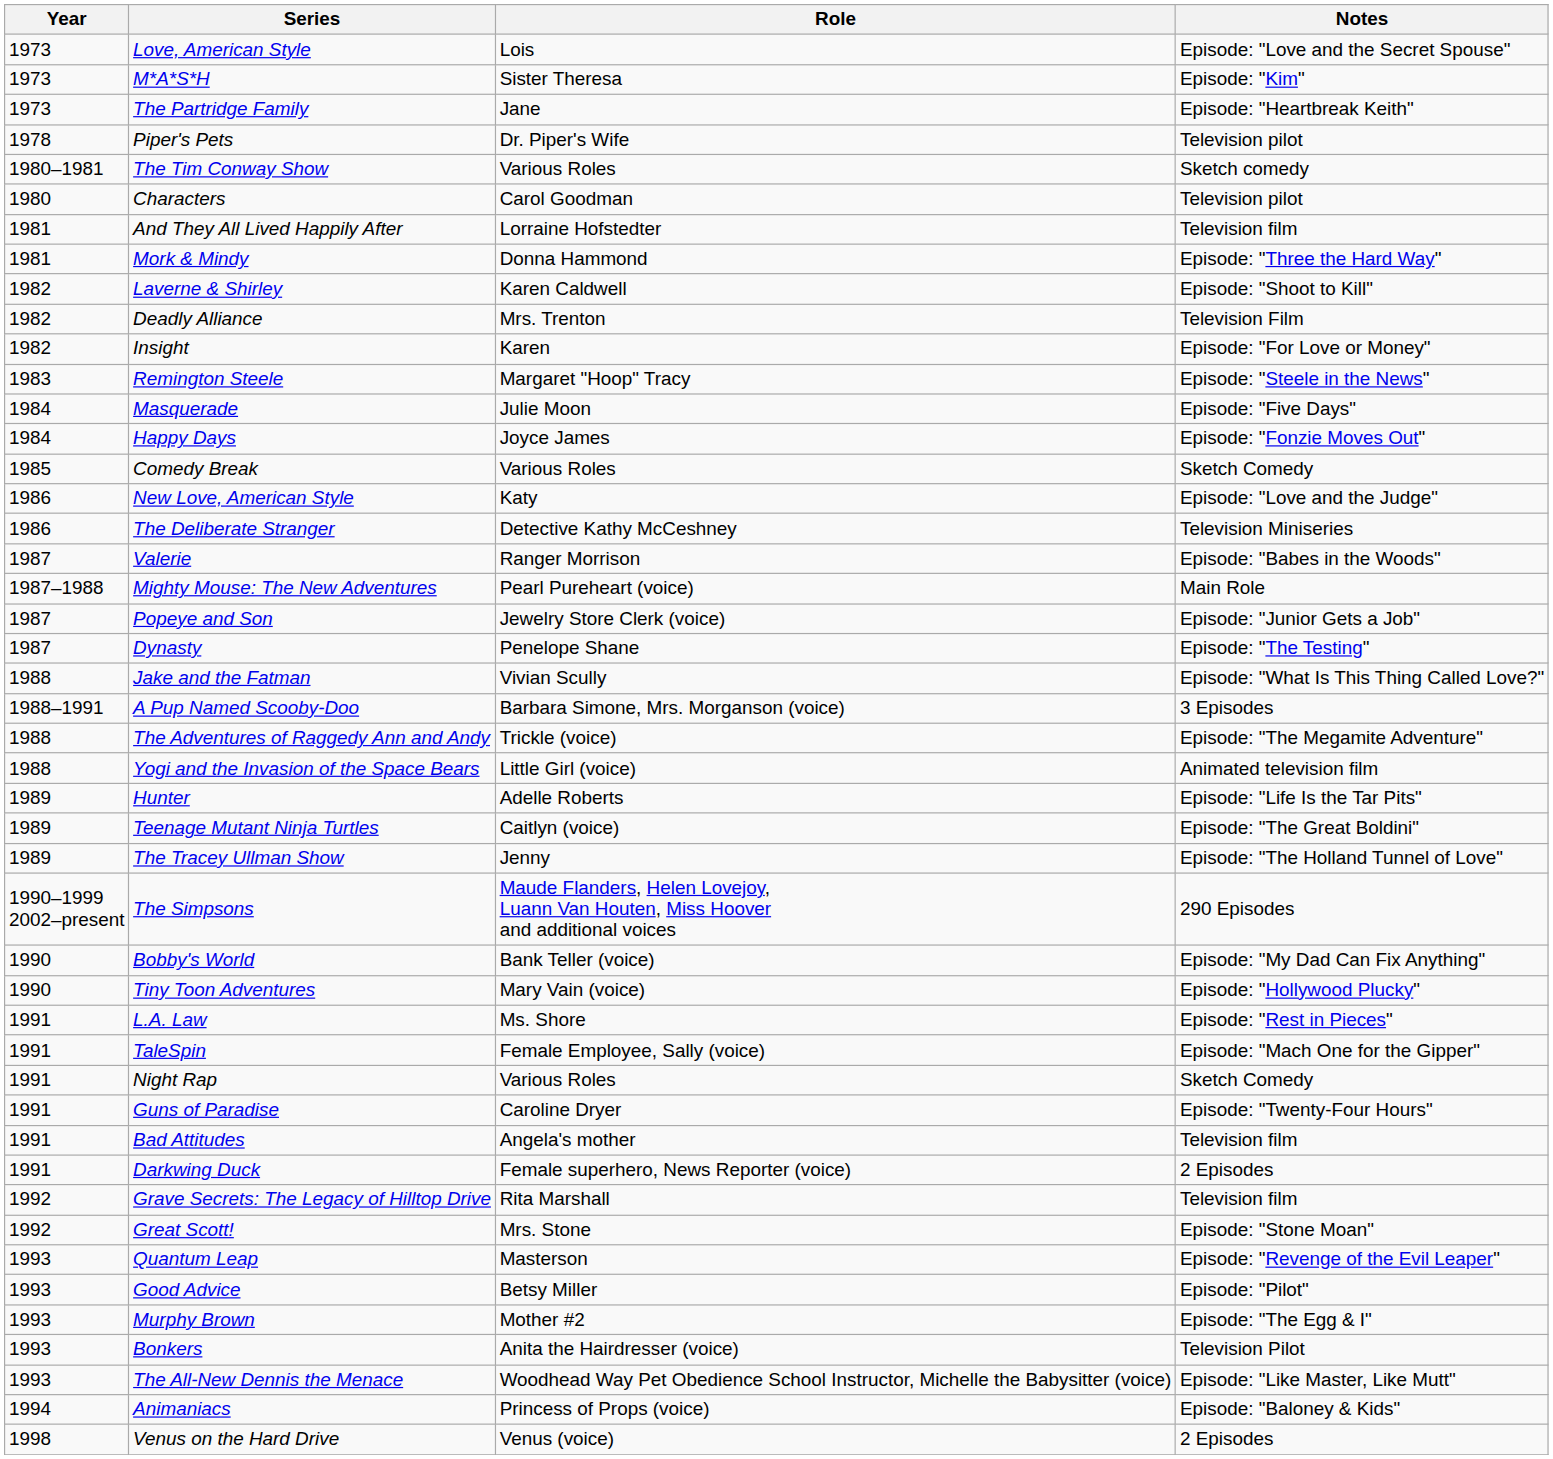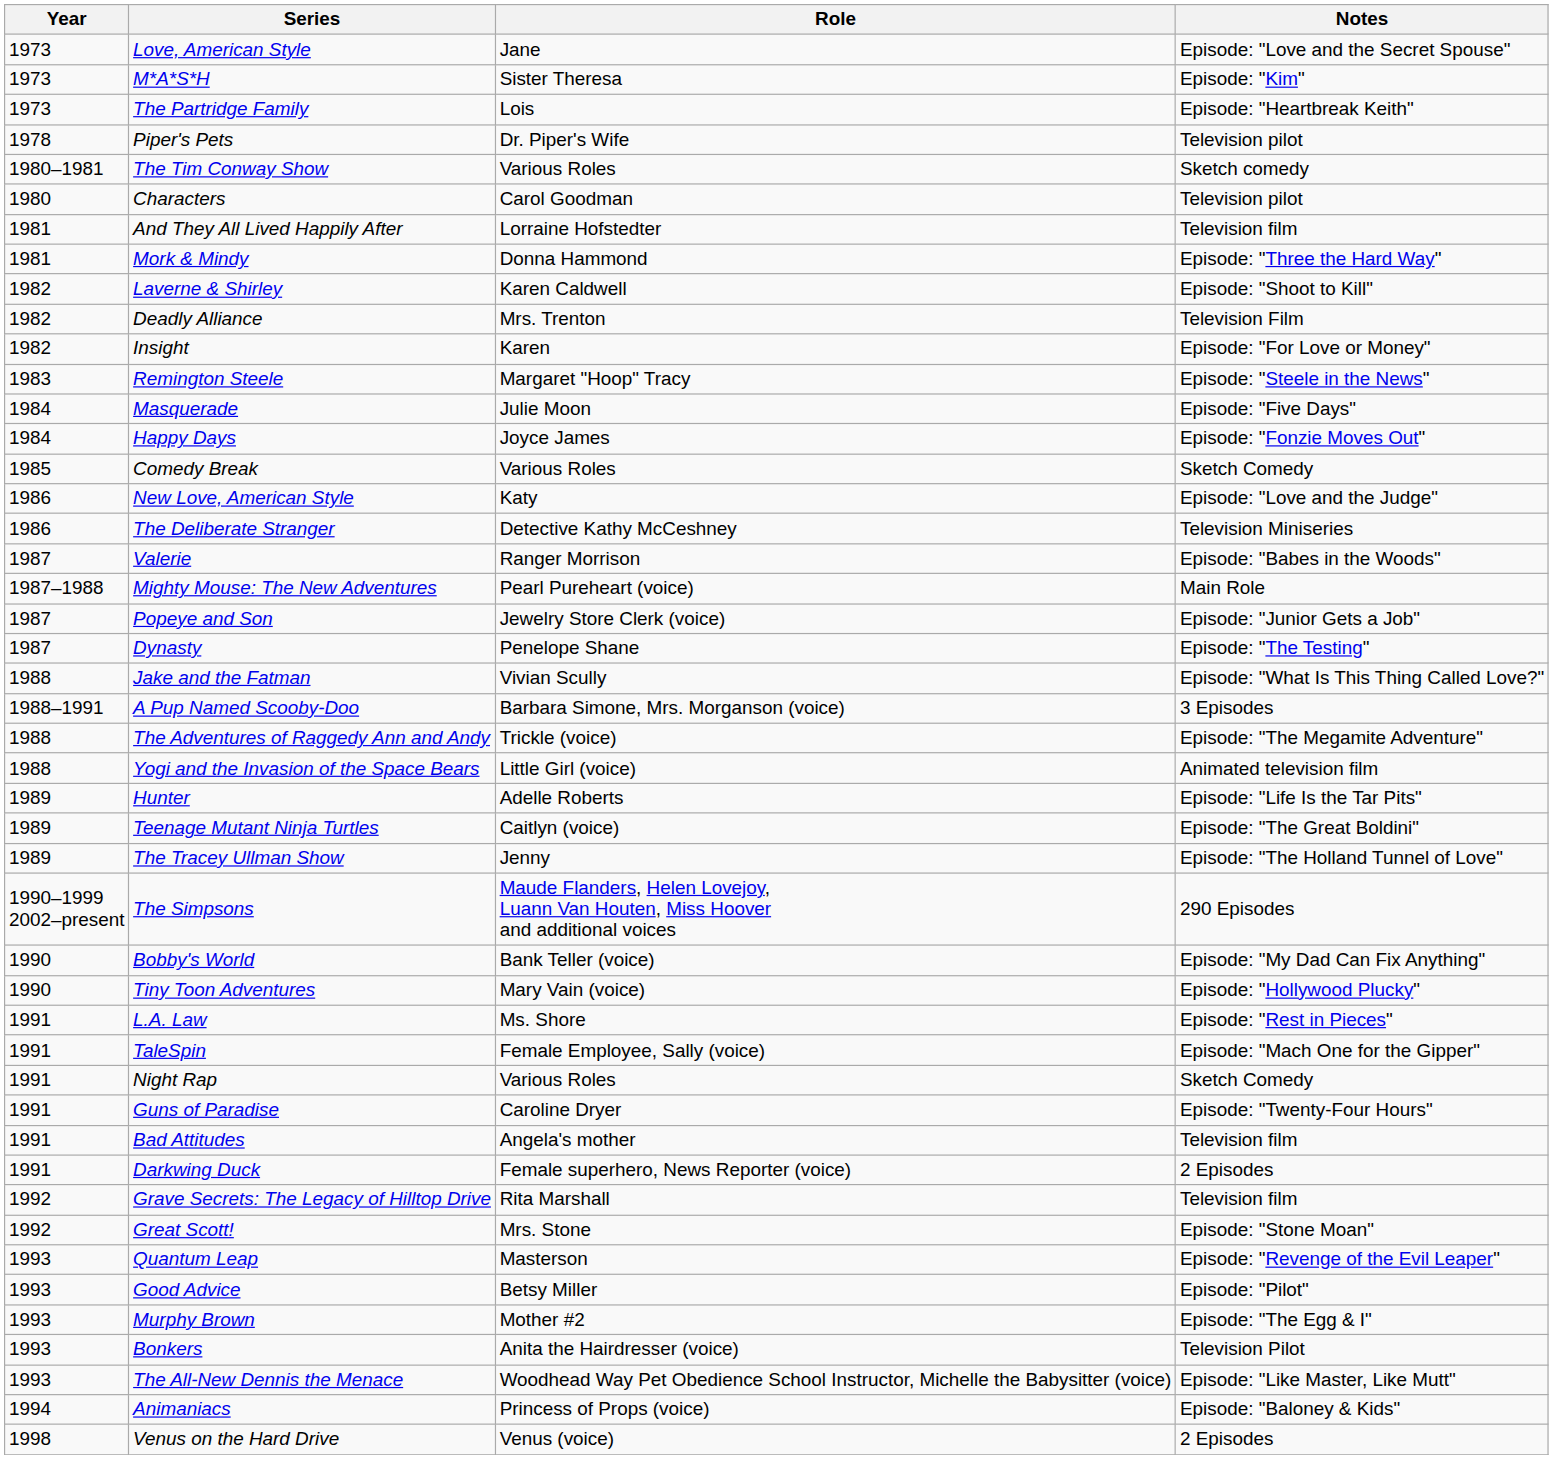 <table class="wikitable">
 <tr>
 <th>Year</th>
 <th>Series</th>
 <th>Role</th>
 <th>Notes</th>
 </tr>
 <tr>
 <td>1973</td>
 <td><em><a href='#'>Love, American Style</a></em></td>
-<td>Lois</td>
+<td>Jane</td>
 <td>Episode: "Love and the Secret Spouse"</td>
 </tr>
 <tr>
 <td>1973</td>
 <td><em><a href='#'>M*A*S*H</a></em></td>
 <td>Sister Theresa</td>
 <td>Episode: "<a href='#'>Kim</a>"</td>
 </tr>
 <tr>
 <td>1973</td>
 <td><em><a href='#'>The Partridge Family</a></em></td>
-<td>Jane</td>
+<td>Lois</td>
 <td>Episode: "Heartbreak Keith"</td>
 </tr>
 <tr>
 <td>1978</td>
 <td><em>Piper's Pets</em></td>
 <td>Dr. Piper's Wife</td>
 <td>Television pilot</td>
 </tr>
 <tr>
 <td>1980–1981</td>
 <td><em><a href='#'>The Tim Conway Show</a></em></td>
 <td>Various Roles</td>
 <td>Sketch comedy</td>
 </tr>
 <tr>
 <td>1980</td>
 <td><em>Characters</em></td>
 <td>Carol Goodman</td>
 <td>Television pilot</td>
 </tr>
 <tr>
 <td>1981</td>
 <td><em>And They All Lived Happily After</em></td>
 <td>Lorraine Hofstedter</td>
 <td>Television film</td>
 </tr>
 <tr>
 <td>1981</td>
 <td><em><a href='#'>Mork & Mindy</a></em></td>
 <td>Donna Hammond</td>
 <td>Episode: "<a href='#'>Three the Hard Way</a>"</td>
 </tr>
 <tr>
 <td>1982</td>
 <td><em><a href='#'>Laverne & Shirley</a></em></td>
 <td>Karen Caldwell</td>
 <td>Episode: "Shoot to Kill"</td>
 </tr>
 <tr>
 <td>1982</td>
 <td><em>Deadly Alliance</em></td>
 <td>Mrs. Trenton</td>
 <td>Television Film</td>
 </tr>
 <tr>
 <td>1982</td>
 <td><em>Insight</em></td>
 <td>Karen</td>
 <td>Episode: "For Love or Money"</td>
 </tr>
 <tr>
 <td>1983</td>
 <td><em><a href='#'>Remington Steele</a></em></td>
 <td>Margaret "Hoop" Tracy</td>
 <td>Episode: "<a href='#'>Steele in the News</a>"</td>
 </tr>
 <tr>
 <td>1984</td>
 <td><em><a href='#'>Masquerade</a></em></td>
 <td>Julie Moon</td>
 <td>Episode: "Five Days"</td>
 </tr>
 <tr>
 <td>1984</td>
 <td><em><a href='#'>Happy Days</a></em></td>
 <td>Joyce James</td>
 <td>Episode: "<a href='#'>Fonzie Moves Out</a>"</td>
 </tr>
 <tr>
 <td>1985</td>
 <td><em>Comedy Break</em></td>
 <td>Various Roles</td>
 <td>Sketch Comedy</td>
 </tr>
 <tr>
 <td>1986</td>
 <td><em><a href='#'>New Love, American Style</a></em></td>
 <td>Katy</td>
 <td>Episode: "Love and the Judge"</td>
 </tr>
 <tr>
 <td>1986</td>
 <td><em><a href='#'>The Deliberate Stranger</a></em></td>
 <td>Detective Kathy McCeshney</td>
 <td>Television Miniseries</td>
 </tr>
 <tr>
 <td>1987</td>
 <td><em><a href='#'>Valerie</a></em></td>
 <td>Ranger Morrison</td>
 <td>Episode: "Babes in the Woods"</td>
 </tr>
 <tr>
 <td>1987–1988</td>
 <td><em><a href='#'>Mighty Mouse: The New Adventures</a></em></td>
 <td>Pearl Pureheart (voice)<br></td>
 <td>Main Role</td>
 </tr>
 <tr>
 <td>1987</td>
 <td><em><a href='#'>Popeye and Son</a></em></td>
 <td>Jewelry Store Clerk (voice)</td>
 <td>Episode: "Junior Gets a Job"</td>
 </tr>
 <tr>
 <td>1987</td>
 <td><em><a href='#'>Dynasty</a></em></td>
 <td>Penelope Shane</td>
 <td>Episode: "<a href='#'>The Testing</a>"</td>
 </tr>
 <tr>
 <td>1988</td>
 <td><em><a href='#'>Jake and the Fatman</a></em></td>
 <td>Vivian Scully</td>
 <td>Episode: "What Is This Thing Called Love?"</td>
 </tr>
 <tr>
 <td>1988–1991</td>
 <td><em><a href='#'>A Pup Named Scooby-Doo</a></em></td>
 <td>Barbara Simone, Mrs. Morganson (voice)</td>
 <td>3 Episodes</td>
 </tr>
 <tr>
 <td>1988</td>
 <td><em><a href='#'>The Adventures of Raggedy Ann and Andy</a></em></td>
 <td>Trickle (voice)</td>
 <td>Episode: "The Megamite Adventure"</td>
 </tr>
 <tr>
 <td>1988</td>
 <td><em><a href='#'>Yogi and the Invasion of the Space Bears</a></em></td>
 <td>Little Girl (voice)</td>
 <td>Animated television film</td>
 </tr>
 <tr>
 <td>1989</td>
 <td><em><a href='#'>Hunter</a></em></td>
 <td>Adelle Roberts</td>
 <td>Episode: "Life Is the Tar Pits"</td>
 </tr>
 <tr>
 <td>1989</td>
 <td><em><a href='#'>Teenage Mutant Ninja Turtles</a></em></td>
 <td>Caitlyn (voice)</td>
 <td>Episode: "The Great Boldini"</td>
 </tr>
 <tr>
 <td>1989</td>
 <td><em><a href='#'>The Tracey Ullman Show</a></em></td>
 <td>Jenny</td>
 <td>Episode: "The Holland Tunnel of Love"</td>
 </tr>
 <tr>
 <td>1990–1999<br>2002–present</td>
 <td><em><a href='#'>The Simpsons</a></em></td>
 <td><a href='#'>Maude Flanders</a>, <a href='#'>Helen Lovejoy</a>,<br> <a href='#'>Luann Van Houten</a>, <a href='#'>Miss Hoover</a><br> and additional voices</td>
 <td>290 Episodes</td>
 </tr>
 <tr>
 <td>1990</td>
 <td><em><a href='#'>Bobby's World</a></em></td>
 <td>Bank Teller (voice)</td>
 <td>Episode: "My Dad Can Fix Anything"</td>
 </tr>
 <tr>
 <td>1990</td>
 <td><em><a href='#'>Tiny Toon Adventures</a></em></td>
 <td>Mary Vain (voice)</td>
 <td>Episode: "<a href='#'>Hollywood Plucky</a>"</td>
 </tr>
 <tr>
 <td>1991</td>
 <td><em><a href='#'>L.A. Law</a></em></td>
 <td>Ms. Shore</td>
 <td>Episode: "<a href='#'>Rest in Pieces</a>"</td>
 </tr>
 <tr>
 <td>1991</td>
 <td><em><a href='#'>TaleSpin</a></em></td>
 <td>Female Employee, Sally (voice)</td>
 <td>Episode: "Mach One for the Gipper"</td>
 </tr>
 <tr>
 <td>1991</td>
 <td><em>Night Rap</em></td>
 <td>Various Roles</td>
 <td>Sketch Comedy</td>
 </tr>
 <tr>
 <td>1991</td>
 <td><em><a href='#'>Guns of Paradise</a></em></td>
 <td>Caroline Dryer</td>
 <td>Episode: "Twenty-Four Hours"</td>
 </tr>
 <tr>
 <td>1991</td>
 <td><em><a href='#'>Bad Attitudes</a></em></td>
 <td>Angela's mother</td>
 <td>Television film</td>
 </tr>
 <tr>
 <td>1991</td>
 <td><em><a href='#'>Darkwing Duck</a></em></td>
 <td>Female superhero, News Reporter (voice)</td>
 <td>2 Episodes</td>
 </tr>
 <tr>
 <td>1992</td>
 <td><em><a href='#'>Grave Secrets: The Legacy of Hilltop Drive</a></em></td>
 <td>Rita Marshall</td>
 <td>Television film</td>
 </tr>
 <tr>
 <td>1992</td>
 <td><em><a href='#'>Great Scott!</a></em></td>
 <td>Mrs. Stone</td>
 <td>Episode: "Stone Moan"</td>
 </tr>
 <tr>
 <td>1993</td>
 <td><em><a href='#'>Quantum Leap</a></em></td>
 <td>Masterson</td>
 <td>Episode: "<a href='#'>Revenge of the Evil Leaper</a>"</td>
 </tr>
 <tr>
 <td>1993</td>
 <td><em><a href='#'>Good Advice</a></em></td>
 <td>Betsy Miller</td>
 <td>Episode: "Pilot"</td>
 </tr>
 <tr>
 <td>1993</td>
 <td><em><a href='#'>Murphy Brown</a></em></td>
 <td>Mother #2</td>
 <td>Episode: "The Egg & I"</td>
 </tr>
 <tr>
 <td>1993</td>
 <td><em><a href='#'>Bonkers</a></em></td>
 <td>Anita the Hairdresser (voice)</td>
 <td>Television Pilot</td>
 </tr>
 <tr>
 <td>1993</td>
 <td><em><a href='#'>The All-New Dennis the Menace</a></em></td>
 <td>Woodhead Way Pet Obedience School Instructor, Michelle the Babysitter (voice)</td>
 <td>Episode: "Like Master, Like Mutt"</td>
 </tr>
 <tr>
 <td>1994</td>
 <td><em><a href='#'>Animaniacs</a></em></td>
 <td>Princess of Props (voice)</td>
 <td>Episode: "Baloney & Kids"</td>
 </tr>
 <tr>
 <td>1998</td>
 <td><em>Venus on the Hard Drive</em></td>
 <td>Venus (voice)</td>
 <td>2 Episodes</td>
 </tr>
 </table>
